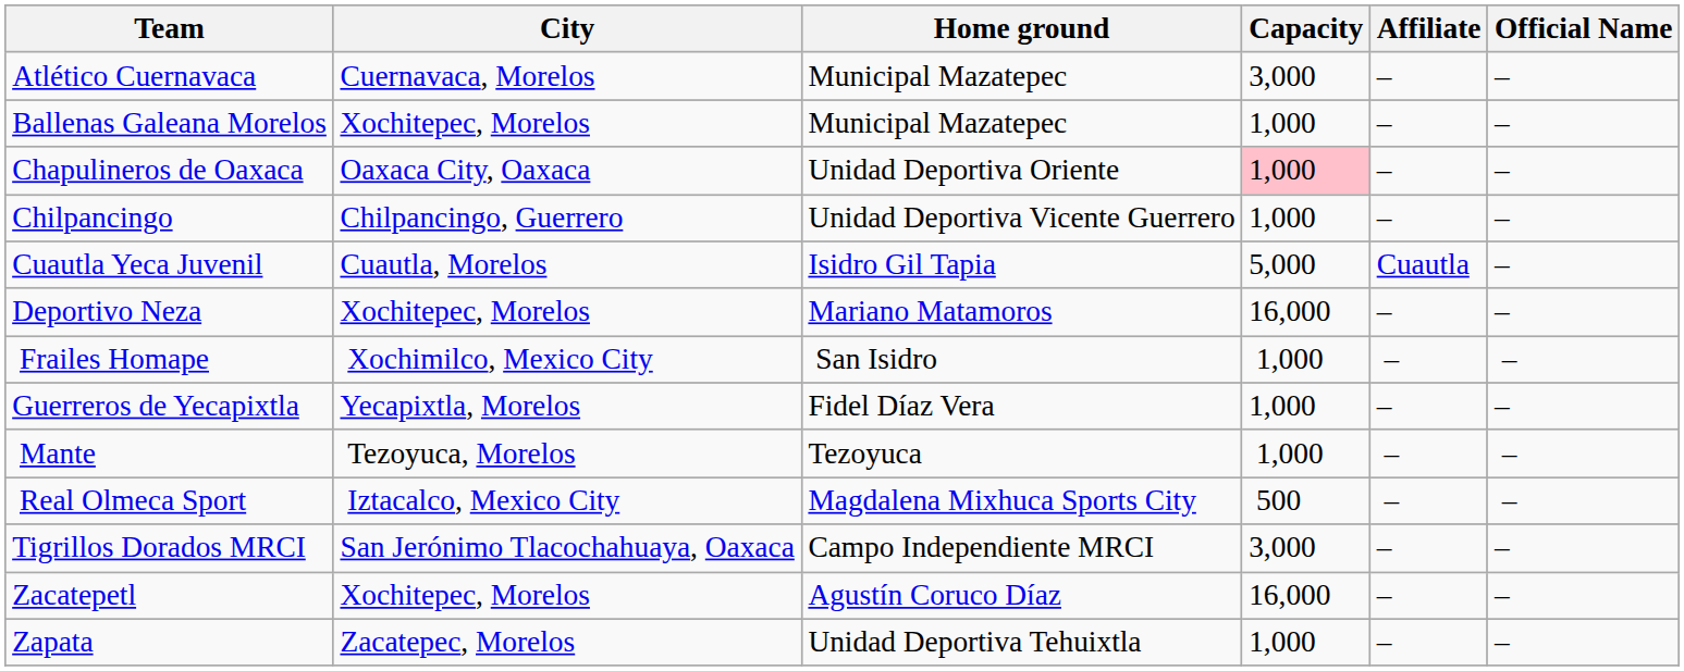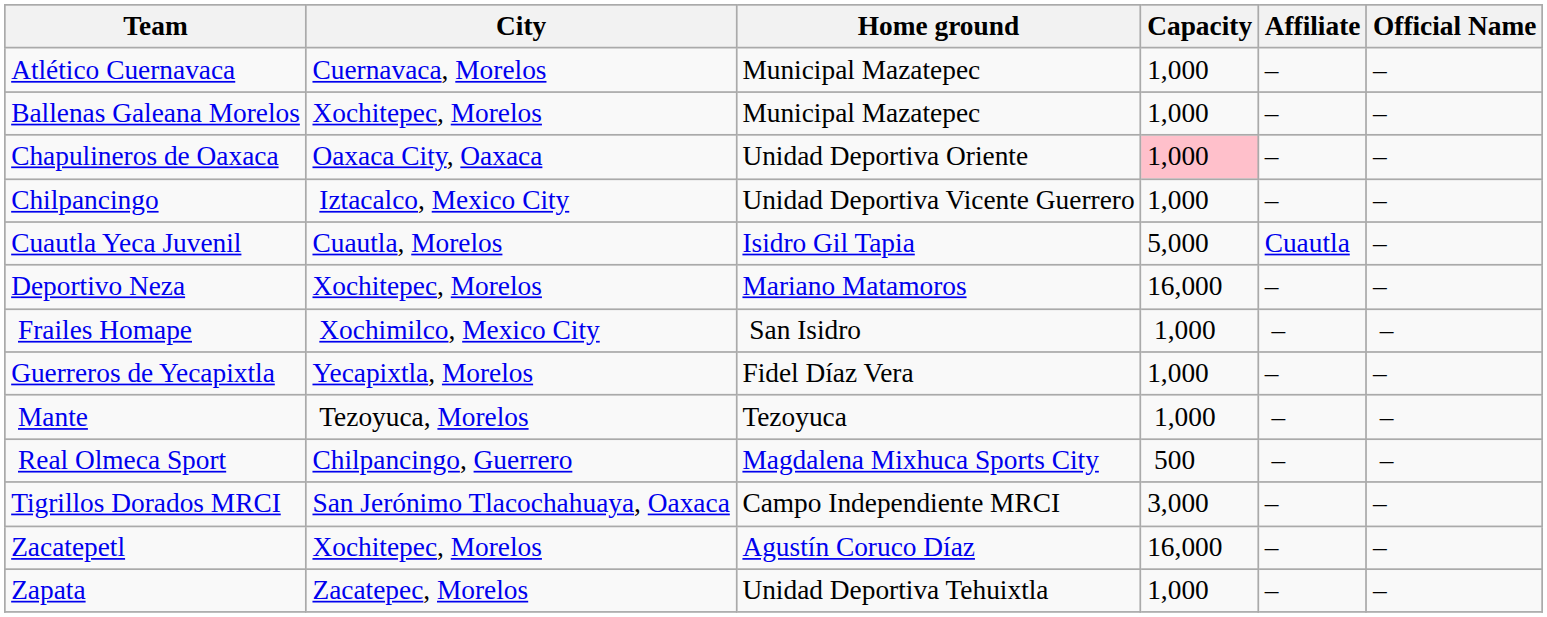 <table class="wikitable sortable">
 <tr>
 <th>Team</th>
 <th>City</th>
 <th>Home ground</th>
 <th>Capacity</th>
 <th>Affiliate</th>
 <th>Official Name</th>
 </tr>
 <tr>
 <td><a href='#'>Atlético Cuernavaca</a></td>
 <td><a href='#'>Cuernavaca</a>, <a href='#'>Morelos</a></td>
 <td>Municipal Mazatepec</td>
-<td>3,000</td>
+<td>1,000</td>
 <td>–</td>
 <td>–</td>
 </tr>
 <tr>
 <td><a href='#'>Ballenas Galeana Morelos</a></td>
 <td><a href='#'>Xochitepec</a>, <a href='#'>Morelos</a></td>
 <td>Municipal Mazatepec</td>
 <td>1,000</td>
 <td>–</td>
 <td>–</td>
 </tr>
 <tr>
 <td><a href='#'>Chapulineros de Oaxaca</a></td>
 <td><a href='#'>Oaxaca City</a>, <a href='#'>Oaxaca</a></td>
 <td>Unidad Deportiva Oriente</td>
 <td style="background: pink;">1,000</td>
 <td>–</td>
 <td>–</td>
 </tr>
 <tr>
 <td><a href='#'>Chilpancingo</a></td>
-<td><a href='#'>Chilpancingo</a>, <a href='#'>Guerrero</a></td>
+<td> <a href='#'>Iztacalco</a>, <a href='#'>Mexico City</a></td>
 <td>Unidad Deportiva Vicente Guerrero</td>
 <td>1,000</td>
 <td>–</td>
 <td>–</td>
 </tr>
 <tr>
 <td><a href='#'>Cuautla Yeca Juvenil</a></td>
 <td><a href='#'>Cuautla</a>, <a href='#'>Morelos</a></td>
 <td><a href='#'>Isidro Gil Tapia</a></td>
 <td>5,000</td>
 <td><a href='#'>Cuautla</a></td>
 <td>–</td>
 </tr>
 <tr>
 <td><a href='#'>Deportivo Neza</a></td>
 <td><a href='#'>Xochitepec</a>, <a href='#'>Morelos</a></td>
 <td><a href='#'>Mariano Matamoros</a></td>
 <td>16,000</td>
 <td>–</td>
 <td>–</td>
 </tr>
 <tr>
 <td> <a href='#'>Frailes Homape</a> </td>
 <td> <a href='#'>Xochimilco</a>, <a href='#'>Mexico City</a> </td>
 <td> San Isidro</td>
 <td> 1,000</td>
 <td> – </td>
 <td> –</td>
 </tr>
 <tr>
 <td><a href='#'>Guerreros de Yecapixtla</a></td>
 <td><a href='#'>Yecapixtla</a>, <a href='#'>Morelos</a></td>
 <td>Fidel Díaz Vera</td>
 <td>1,000</td>
 <td>–</td>
 <td>–</td>
 </tr>
 <tr>
 <td> <a href='#'>Mante</a> </td>
 <td> Tezoyuca, <a href='#'>Morelos</a> </td>
 <td>Tezoyuca</td>
 <td> 1,000</td>
 <td> – </td>
 <td> –</td>
 </tr>
 <tr>
 <td> <a href='#'>Real Olmeca Sport</a> </td>
-<td> <a href='#'>Iztacalco</a>, <a href='#'>Mexico City</a></td>
+<td><a href='#'>Chilpancingo</a>, <a href='#'>Guerrero</a></td>
 <td><a href='#'>Magdalena Mixhuca Sports City</a> </td>
 <td> 500 </td>
 <td> – </td>
 <td> –</td>
 </tr>
 <tr>
 <td><a href='#'>Tigrillos Dorados MRCI</a></td>
 <td><a href='#'>San Jerónimo Tlacochahuaya</a>, <a href='#'>Oaxaca</a></td>
 <td>Campo Independiente MRCI</td>
 <td>3,000</td>
 <td>–</td>
 <td>–</td>
 </tr>
 <tr>
 <td><a href='#'>Zacatepetl</a></td>
 <td><a href='#'>Xochitepec</a>, <a href='#'>Morelos</a></td>
 <td><a href='#'>Agustín Coruco Díaz</a></td>
 <td>16,000</td>
 <td>–</td>
 <td>–</td>
 </tr>
 <tr>
 <td><a href='#'>Zapata</a></td>
 <td><a href='#'>Zacatepec</a>, <a href='#'>Morelos</a></td>
 <td>Unidad Deportiva Tehuixtla</td>
 <td>1,000</td>
 <td>–</td>
 <td>–</td>
 </tr>
 </table>
